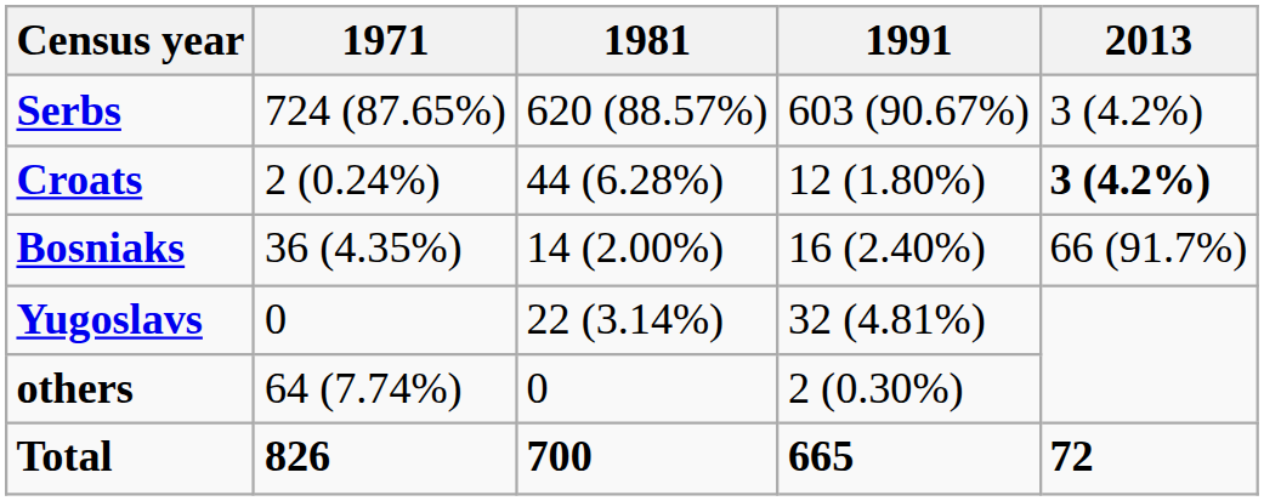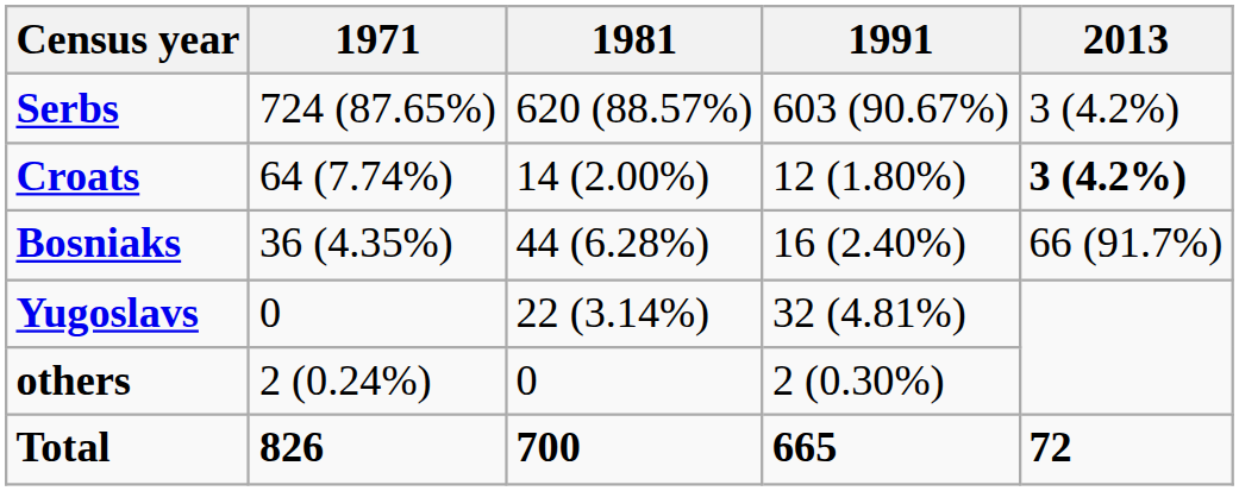 <table class="wikitable">
 <tr>
 <th>Census year</th>
 <th>1971</th>
 <th>1981</th>
 <th>1991</th>
 <th>2013 </th>
 </tr>
 <tr>
 <td><strong><a href='#'>Serbs</a></strong></td>
 <td>724 (87.65%)</td>
 <td>620 (88.57%)</td>
 <td>603 (90.67%)</td>
 <td>3 (4.2%)</td>
 </tr>
 <tr>
 <td><strong><a href='#'>Croats</a></strong></td>
-<td>2 (0.24%)</td>
-<td>44 (6.28%)</td>
+<td>64 (7.74%)</td>
+<td>14 (2.00%)</td>
 <td>12 (1.80%)</td>
 <td><strong>3 (4.2%)</strong></td>
 </tr>
 <tr>
 <td><strong><a href='#'>Bosniaks</a></strong></td>
 <td>36 (4.35%)</td>
-<td>14 (2.00%)</td>
+<td>44 (6.28%)</td>
 <td>16 (2.40%)</td>
 <td>66 (91.7%)</td>
 </tr>
 <tr>
 <td><strong><a href='#'>Yugoslavs</a></strong></td>
 <td>0</td>
 <td>22 (3.14%)</td>
 <td>32 (4.81%)</td>
 </tr>
 <tr>
 <td><strong>others</strong></td>
-<td>64 (7.74%)</td>
+<td>2 (0.24%)</td>
 <td>0</td>
 <td>2 (0.30%)</td>
 </tr>
 <tr>
 <td><strong>Total</strong></td>
 <td><strong>826</strong></td>
 <td><strong>700</strong></td>
 <td><strong>665</strong></td>
 <td><strong>72</strong></td>
 </tr>
 </table>
